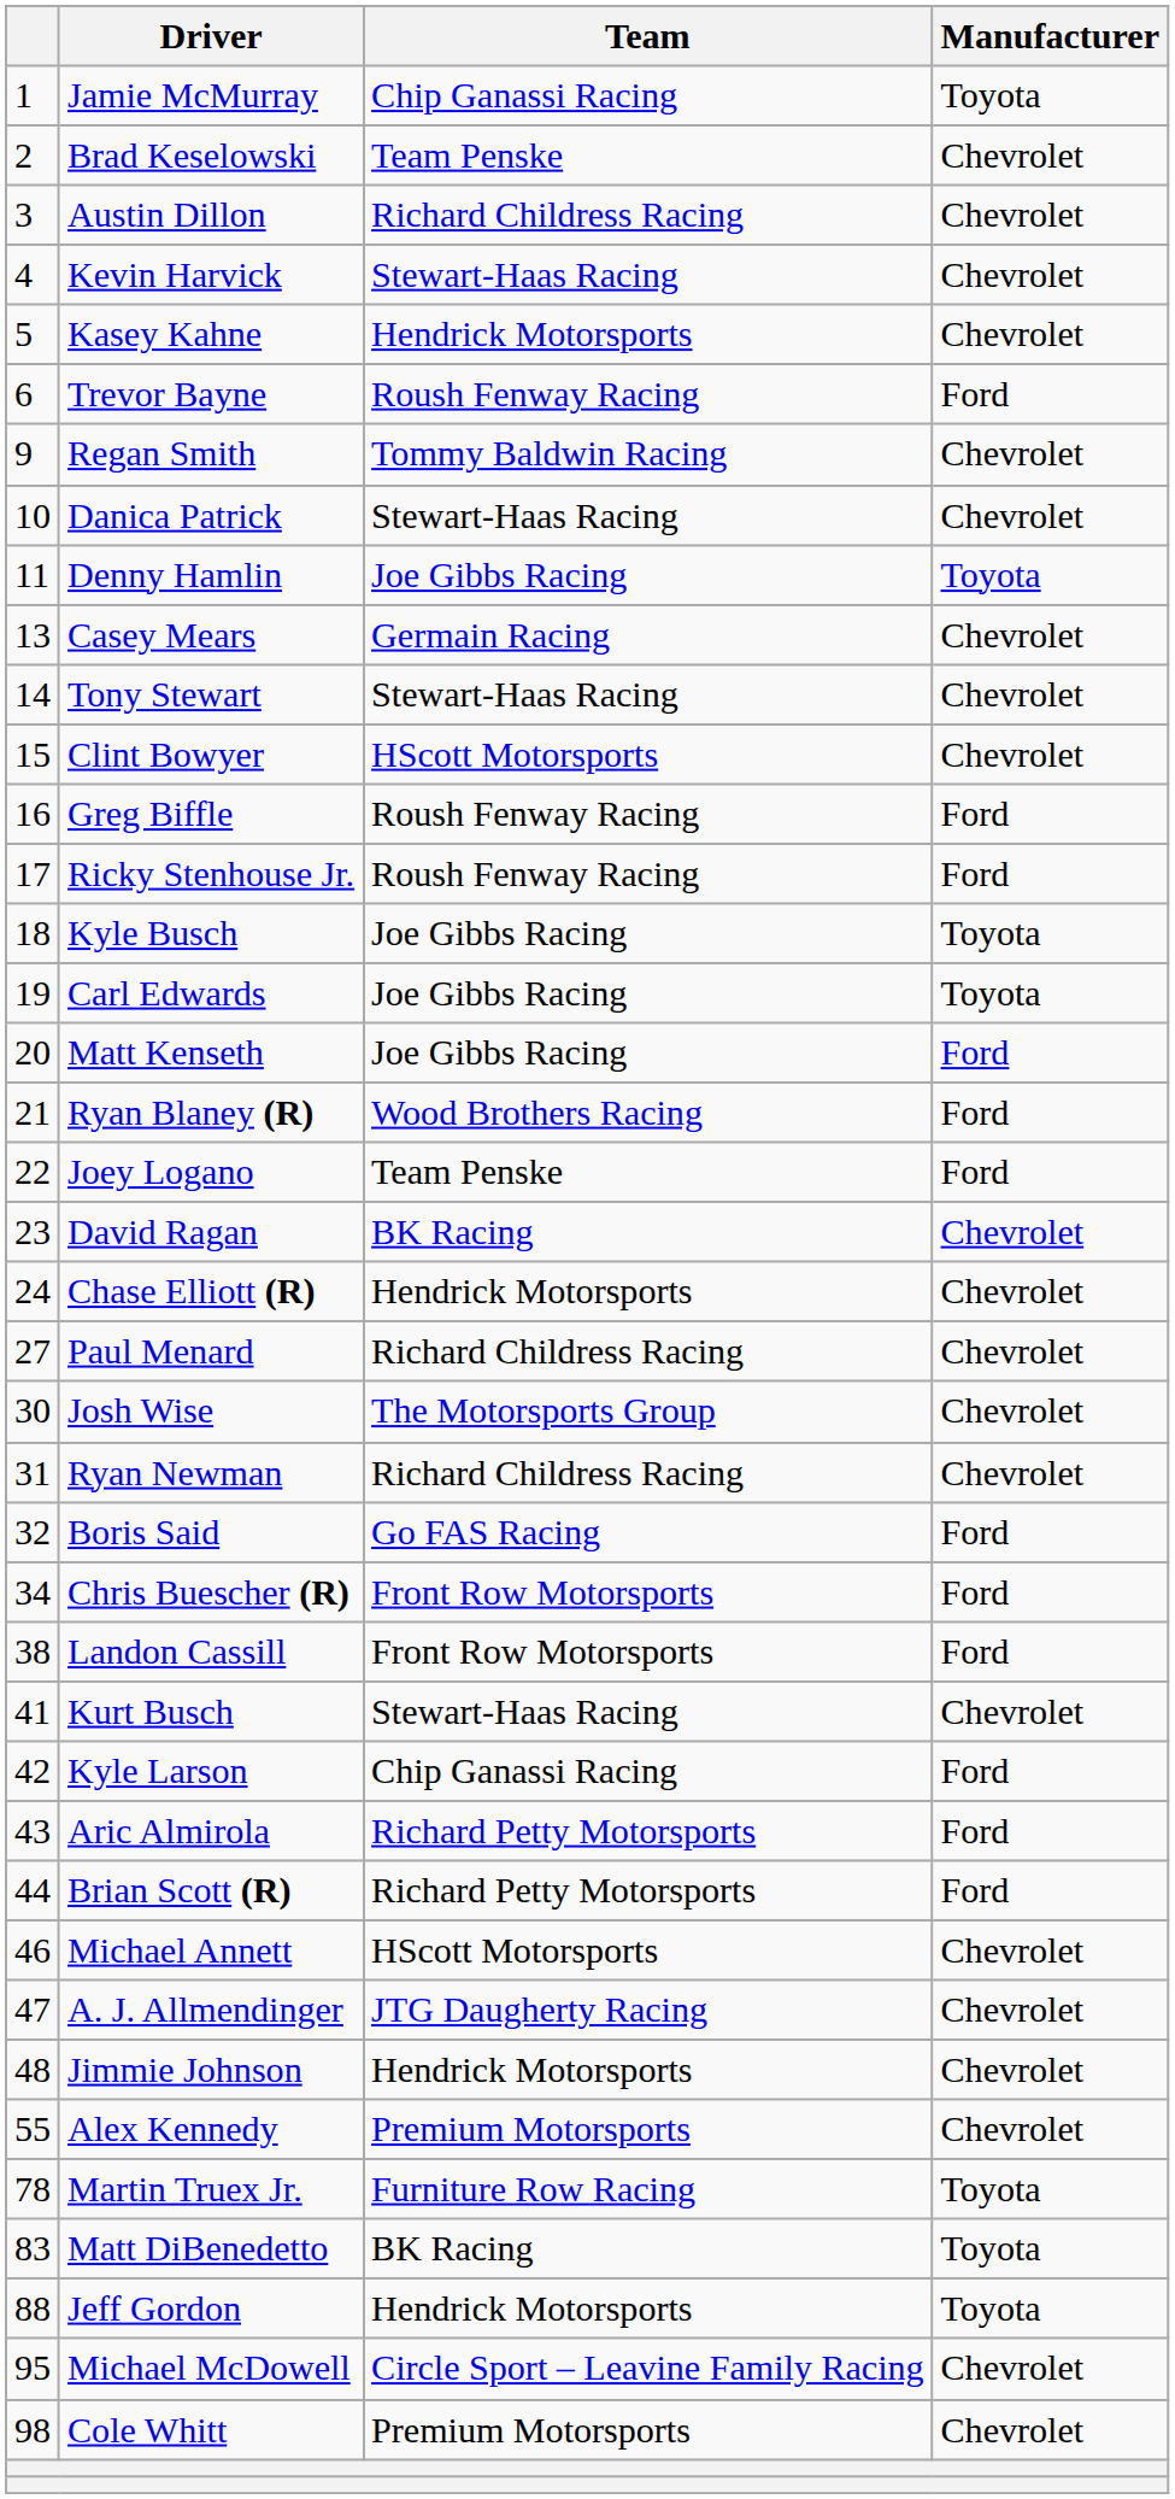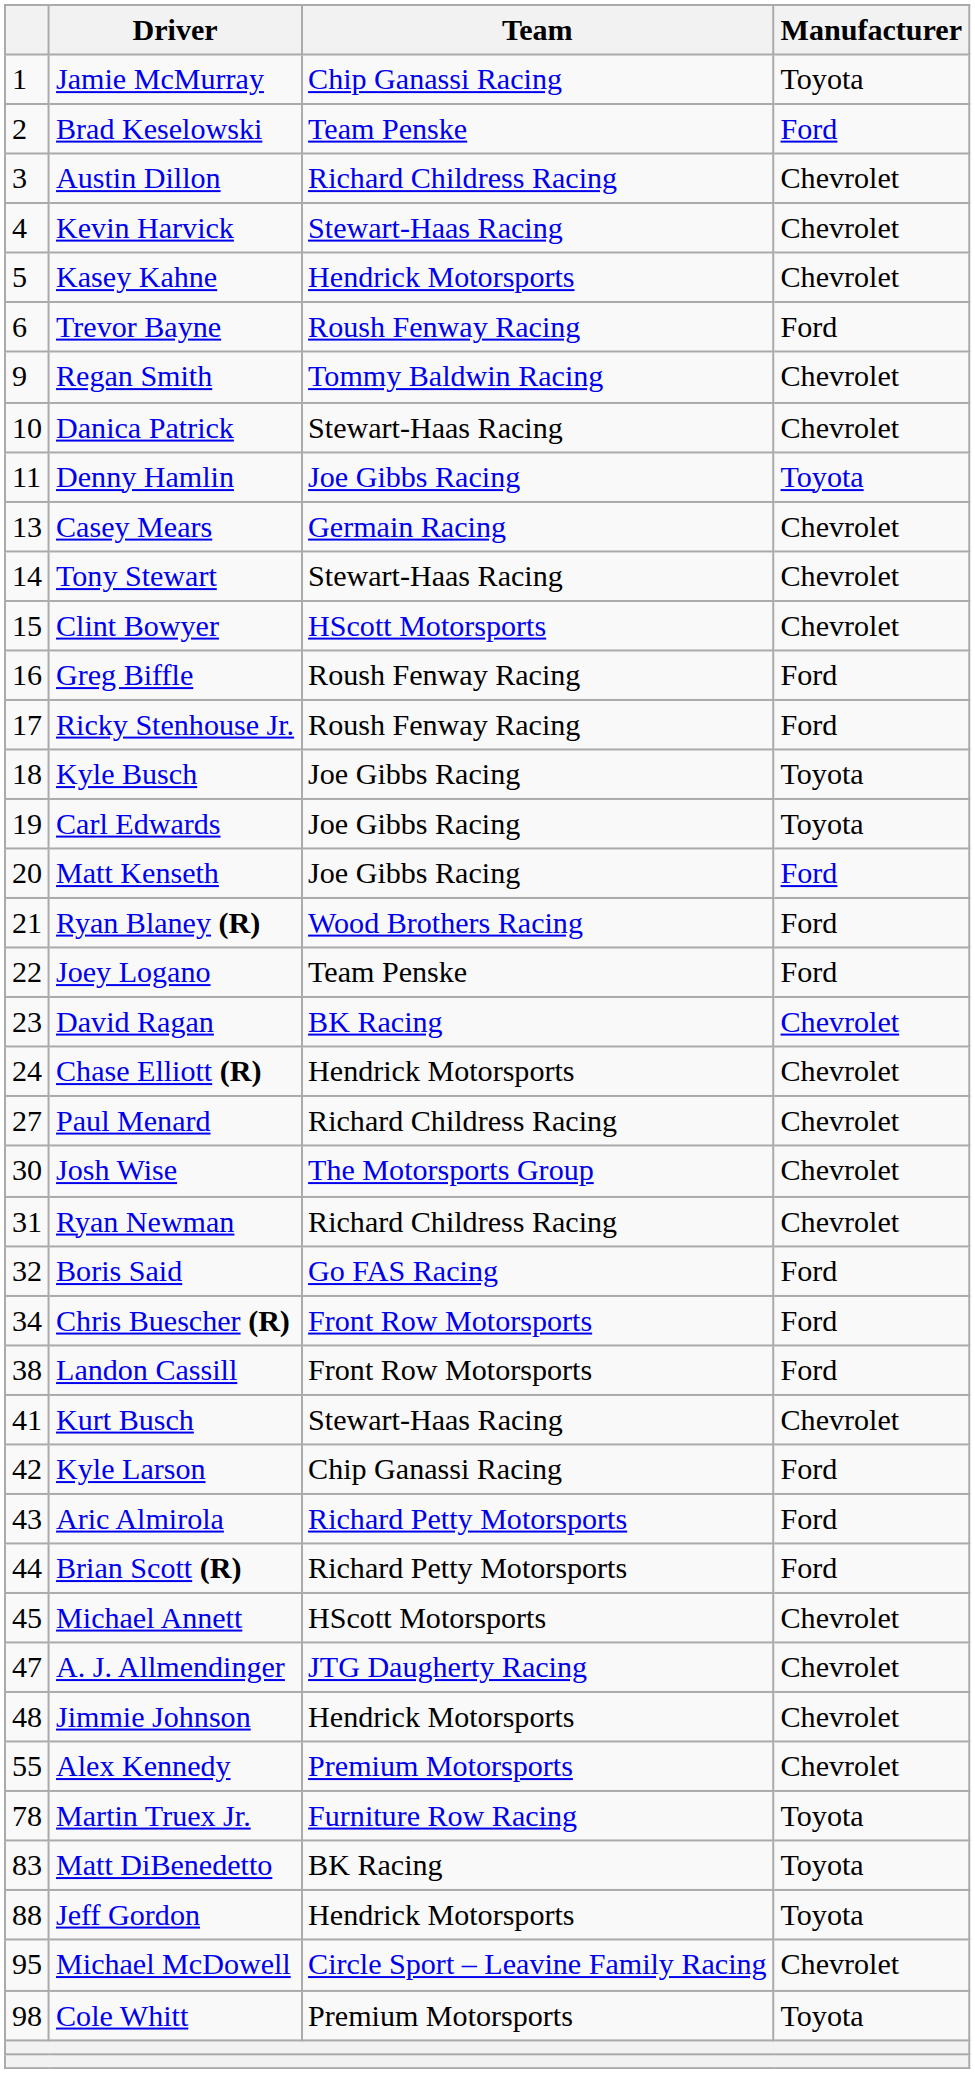 <table class="wikitable" style="font-size:95%">
 <tr>
 <th></th>
 <th>Driver</th>
 <th>Team</th>
 <th>Manufacturer</th>
 </tr>
 <tr>
 <td>1</td>
 <td><a href='#'>Jamie McMurray</a></td>
 <td><a href='#'>Chip Ganassi Racing</a></td>
 <td>Toyota</td>
 </tr>
 <tr>
 <td>2</td>
 <td><a href='#'>Brad Keselowski</a></td>
 <td><a href='#'>Team Penske</a></td>
-<td>Chevrolet</td>
+<td><a href='#'>Ford</a></td>
 </tr>
 <tr>
 <td>3</td>
 <td><a href='#'>Austin Dillon</a></td>
 <td><a href='#'>Richard Childress Racing</a></td>
 <td>Chevrolet</td>
 </tr>
 <tr>
 <td>4</td>
 <td><a href='#'>Kevin Harvick</a></td>
 <td><a href='#'>Stewart-Haas Racing</a></td>
 <td>Chevrolet</td>
 </tr>
 <tr>
 <td>5</td>
 <td><a href='#'>Kasey Kahne</a></td>
 <td><a href='#'>Hendrick Motorsports</a></td>
 <td>Chevrolet</td>
 </tr>
 <tr>
 <td>6</td>
 <td><a href='#'>Trevor Bayne</a></td>
 <td><a href='#'>Roush Fenway Racing</a></td>
 <td>Ford</td>
 </tr>
 <tr>
 <td>9</td>
 <td><a href='#'>Regan Smith</a></td>
 <td><a href='#'>Tommy Baldwin Racing</a></td>
 <td>Chevrolet</td>
 </tr>
 <tr>
 <td>10</td>
 <td><a href='#'>Danica Patrick</a></td>
 <td>Stewart-Haas Racing</td>
 <td>Chevrolet</td>
 </tr>
 <tr>
 <td>11</td>
 <td><a href='#'>Denny Hamlin</a></td>
 <td><a href='#'>Joe Gibbs Racing</a></td>
 <td><a href='#'>Toyota</a></td>
 </tr>
 <tr>
 <td>13</td>
 <td><a href='#'>Casey Mears</a></td>
 <td><a href='#'>Germain Racing</a></td>
 <td>Chevrolet</td>
 </tr>
 <tr>
 <td>14</td>
 <td><a href='#'>Tony Stewart</a></td>
 <td>Stewart-Haas Racing</td>
 <td>Chevrolet</td>
 </tr>
 <tr>
 <td>15</td>
 <td><a href='#'>Clint Bowyer</a></td>
 <td><a href='#'>HScott Motorsports</a></td>
 <td>Chevrolet</td>
 </tr>
 <tr>
 <td>16</td>
 <td><a href='#'>Greg Biffle</a></td>
 <td>Roush Fenway Racing</td>
 <td>Ford</td>
 </tr>
 <tr>
 <td>17</td>
 <td><a href='#'>Ricky Stenhouse Jr.</a></td>
 <td>Roush Fenway Racing</td>
 <td>Ford</td>
 </tr>
 <tr>
 <td>18</td>
 <td><a href='#'>Kyle Busch</a></td>
 <td>Joe Gibbs Racing</td>
 <td>Toyota</td>
 </tr>
 <tr>
 <td>19</td>
 <td><a href='#'>Carl Edwards</a></td>
 <td>Joe Gibbs Racing</td>
 <td>Toyota</td>
 </tr>
 <tr>
 <td>20</td>
 <td><a href='#'>Matt Kenseth</a></td>
 <td>Joe Gibbs Racing</td>
 <td><a href='#'>Ford</a></td>
 </tr>
 <tr>
 <td>21</td>
 <td><a href='#'>Ryan Blaney</a> <strong>(R)</strong></td>
 <td><a href='#'>Wood Brothers Racing</a></td>
 <td>Ford</td>
 </tr>
 <tr>
 <td>22</td>
 <td><a href='#'>Joey Logano</a></td>
 <td>Team Penske</td>
 <td>Ford</td>
 </tr>
 <tr>
 <td>23</td>
 <td><a href='#'>David Ragan</a></td>
 <td><a href='#'>BK Racing</a></td>
 <td><a href='#'>Chevrolet</a></td>
 </tr>
 <tr>
 <td>24</td>
 <td><a href='#'>Chase Elliott</a> <strong>(R)</strong></td>
 <td>Hendrick Motorsports</td>
 <td>Chevrolet</td>
 </tr>
 <tr>
 <td>27</td>
 <td><a href='#'>Paul Menard</a></td>
 <td>Richard Childress Racing</td>
 <td>Chevrolet</td>
 </tr>
 <tr>
 <td>30</td>
 <td><a href='#'>Josh Wise</a></td>
 <td><a href='#'>The Motorsports Group</a></td>
 <td>Chevrolet</td>
 </tr>
 <tr>
 <td>31</td>
 <td><a href='#'>Ryan Newman</a></td>
 <td>Richard Childress Racing</td>
 <td>Chevrolet</td>
 </tr>
 <tr>
 <td>32</td>
 <td><a href='#'>Boris Said</a></td>
 <td><a href='#'>Go FAS Racing</a></td>
 <td>Ford</td>
 </tr>
 <tr>
 <td>34</td>
 <td><a href='#'>Chris Buescher</a> <strong>(R)</strong></td>
 <td><a href='#'>Front Row Motorsports</a></td>
 <td>Ford</td>
 </tr>
 <tr>
 <td>38</td>
 <td><a href='#'>Landon Cassill</a></td>
 <td>Front Row Motorsports</td>
 <td>Ford</td>
 </tr>
 <tr>
 <td>41</td>
 <td><a href='#'>Kurt Busch</a></td>
 <td>Stewart-Haas Racing</td>
 <td>Chevrolet</td>
 </tr>
 <tr>
 <td>42</td>
 <td><a href='#'>Kyle Larson</a></td>
 <td>Chip Ganassi Racing</td>
 <td>Ford</td>
 </tr>
 <tr>
 <td>43</td>
 <td><a href='#'>Aric Almirola</a></td>
 <td><a href='#'>Richard Petty Motorsports</a></td>
 <td>Ford</td>
 </tr>
 <tr>
 <td>44</td>
 <td><a href='#'>Brian Scott</a> <strong>(R)</strong></td>
 <td>Richard Petty Motorsports</td>
 <td>Ford</td>
 </tr>
 <tr>
-<td>46</td>
+<td>45</td>
 <td><a href='#'>Michael Annett</a></td>
 <td>HScott Motorsports</td>
 <td>Chevrolet</td>
 </tr>
 <tr>
 <td>47</td>
 <td><a href='#'>A. J. Allmendinger</a></td>
 <td><a href='#'>JTG Daugherty Racing</a></td>
 <td>Chevrolet</td>
 </tr>
 <tr>
 <td>48</td>
 <td><a href='#'>Jimmie Johnson</a></td>
 <td>Hendrick Motorsports</td>
 <td>Chevrolet</td>
 </tr>
 <tr>
 <td>55</td>
 <td><a href='#'>Alex Kennedy</a></td>
 <td><a href='#'>Premium Motorsports</a></td>
 <td>Chevrolet</td>
 </tr>
 <tr>
 <td>78</td>
 <td><a href='#'>Martin Truex Jr.</a></td>
 <td><a href='#'>Furniture Row Racing</a></td>
 <td>Toyota</td>
 </tr>
 <tr>
 <td>83</td>
 <td><a href='#'>Matt DiBenedetto</a></td>
 <td>BK Racing</td>
 <td>Toyota</td>
 </tr>
 <tr>
 <td>88</td>
 <td><a href='#'>Jeff Gordon</a></td>
 <td>Hendrick Motorsports</td>
 <td>Toyota</td>
 </tr>
 <tr>
 <td>95</td>
 <td><a href='#'>Michael McDowell</a></td>
 <td><a href='#'>Circle Sport – Leavine Family Racing</a></td>
 <td>Chevrolet</td>
 </tr>
 <tr>
 <td>98</td>
 <td><a href='#'>Cole Whitt</a></td>
 <td>Premium Motorsports</td>
-<td>Chevrolet</td>
+<td>Toyota</td>
 </tr>
 <tr>
 <th colspan="4"></th>
 </tr>
 <tr>
 <th colspan="4"></th>
 </tr>
 </table>
